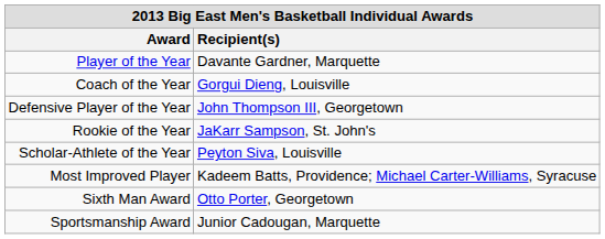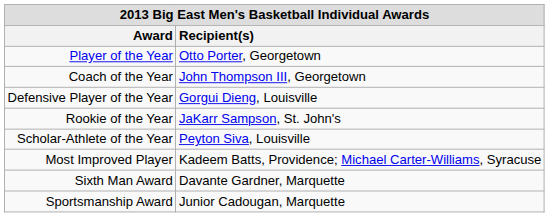 <table class="wikitable" style="white-space:nowrap; font-size:90%;">
 <tr>
 <td colspan="7" style="text-align:center; background:#ddd;"><strong>2013 Big East Men's Basketball Individual Awards</strong></td>
 </tr>
 <tr>
 <th style="text-align:right;">Award</th>
 <th style="text-align:left;">Recipient(s)</th>
 </tr>
 <tr>
 <td style="text-align:right;"><a href='#'>Player of the Year</a></td>
-<td style="text-align:left;">Davante Gardner, Marquette</td>
+<td style="text-align:left;"><a href='#'>Otto Porter</a>, Georgetown</td>
 </tr>
 <tr>
 <td style="text-align:right;">Coach of the Year</td>
-<td style="text-align:left;"><a href='#'>Gorgui Dieng</a>, Louisville</td>
+<td style="text-align:left;"><a href='#'>John Thompson III</a>, Georgetown</td>
 </tr>
 <tr>
 <td style="text-align:right;">Defensive Player of the Year</td>
-<td style="text-align:left;"><a href='#'>John Thompson III</a>, Georgetown</td>
+<td style="text-align:left;"><a href='#'>Gorgui Dieng</a>, Louisville</td>
 </tr>
 <tr>
 <td style="text-align:right;">Rookie of the Year</td>
 <td style="text-align:left;"><a href='#'>JaKarr Sampson</a>, St. John's</td>
 </tr>
 <tr>
 <td style="text-align:right;">Scholar-Athlete of the Year</td>
 <td style="text-align:left;"><a href='#'>Peyton Siva</a>, Louisville</td>
 </tr>
 <tr>
 <td style="text-align:right;">Most Improved Player</td>
 <td style="text-align:left;">Kadeem Batts, Providence; <a href='#'>Michael Carter-Williams</a>, Syracuse</td>
 </tr>
 <tr>
 <td style="text-align:right;">Sixth Man Award</td>
-<td style="text-align:left;"><a href='#'>Otto Porter</a>, Georgetown</td>
+<td style="text-align:left;">Davante Gardner, Marquette</td>
 </tr>
 <tr>
 <td style="text-align:right;">Sportsmanship Award</td>
 <td style="text-align:left;">Junior Cadougan, Marquette</td>
 </tr>
 </table>
